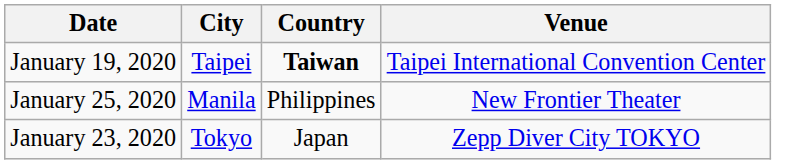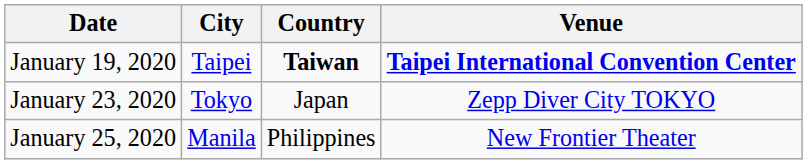 <table class="wikitable plainrowheaders" style="text-align:center">
 <tr>
 <th scope="col">Date</th>
 <th scope="col">City</th>
 <th scope="col">Country</th>
 <th scope="col">Venue</th>
 </tr>
 <tr>
 <td>January 19, 2020</td>
 <td><a href='#'>Taipei</a></td>
 <td><strong>Taiwan</strong></td>
-<td><a href='#'>Taipei International Convention Center</a></td>
+<td><strong><a href='#'>Taipei International Convention Center</a></strong></td>
+</tr>
+<tr>
+<td>January 23, 2020</td>
+<td><a href='#'>Tokyo</a></td>
+<td>Japan</td>
+<td><a href='#'>Zepp Diver City TOKYO</a></td>
 </tr>
 <tr>
 <td>January 25, 2020</td>
 <td><a href='#'>Manila</a></td>
 <td>Philippines</td>
 <td><a href='#'>New Frontier Theater</a></td>
 </tr>
-<tr>
-<td>January 23, 2020</td>
-<td><a href='#'>Tokyo</a></td>
-<td>Japan</td>
-<td><a href='#'>Zepp Diver City TOKYO</a></td>
-</tr>
 </table>
